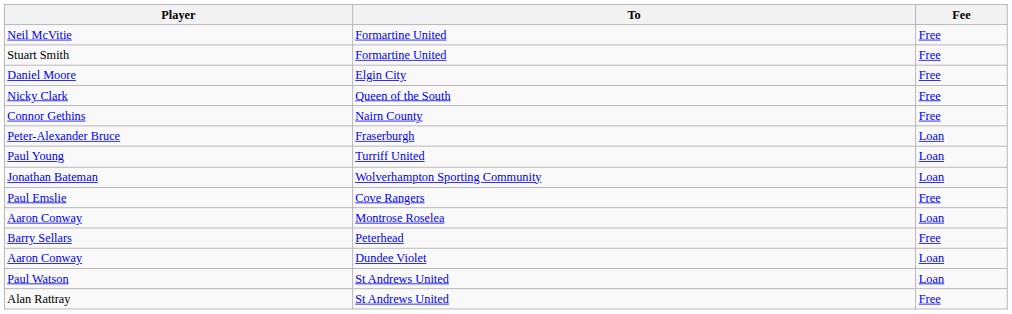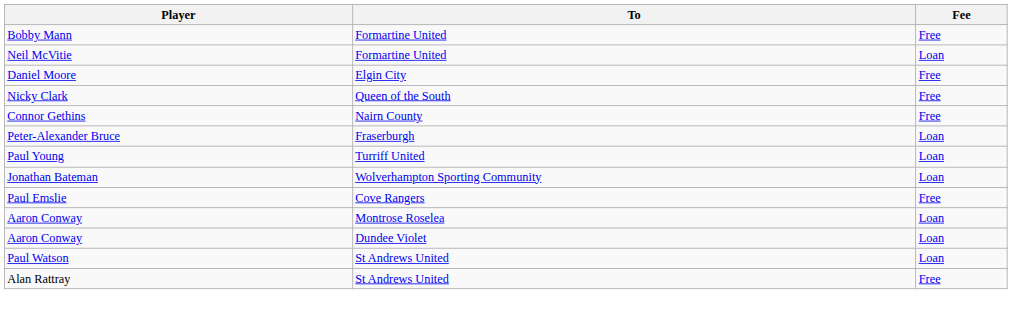 <table class="wikitable" style="text-align:center; font-size:95%;width:98%; text-align:left">
 <tr>
 <th>Player</th>
 <th>To</th>
 <th>Fee</th>
 </tr>
 <tr>
-<td> <a href='#'>Neil McVitie</a></td>
+<td> <a href='#'>Bobby Mann</a></td>
 <td> <a href='#'>Formartine United</a></td>
 <td><a href='#'>Free</a></td>
 </tr>
 <tr>
-<td> Stuart Smith</td>
+<td> <a href='#'>Neil McVitie</a></td>
 <td> <a href='#'>Formartine United</a></td>
-<td><a href='#'>Free</a></td>
+<td><a href='#'>Loan</a></td>
 </tr>
 <tr>
 <td>  <a href='#'>Daniel Moore</a></td>
 <td>  <a href='#'>Elgin City</a></td>
 <td><a href='#'>Free</a></td>
 </tr>
 <tr>
 <td> <a href='#'>Nicky Clark</a></td>
 <td> <a href='#'>Queen of the South</a></td>
 <td><a href='#'>Free</a></td>
 </tr>
 <tr>
 <td> <a href='#'>Connor Gethins</a></td>
 <td> <a href='#'>Nairn County</a></td>
 <td><a href='#'>Free</a></td>
 </tr>
 <tr>
 <td> <a href='#'>Peter-Alexander Bruce</a></td>
 <td> <a href='#'>Fraserburgh</a></td>
 <td><a href='#'>Loan</a></td>
 </tr>
 <tr>
 <td> <a href='#'>Paul Young</a></td>
 <td> <a href='#'>Turriff United</a></td>
 <td><a href='#'>Loan</a></td>
 </tr>
 <tr>
 <td> <a href='#'>Jonathan Bateman</a></td>
 <td> <a href='#'>Wolverhampton Sporting Community</a></td>
 <td><a href='#'>Loan</a></td>
 </tr>
 <tr>
 <td> <a href='#'>Paul Emslie</a></td>
 <td> <a href='#'>Cove Rangers</a></td>
 <td><a href='#'>Free</a></td>
 </tr>
 <tr>
 <td> <a href='#'>Aaron Conway</a></td>
 <td> <a href='#'>Montrose Roselea</a></td>
 <td><a href='#'>Loan</a></td>
 </tr>
 <tr>
-<td> <a href='#'>Barry Sellars</a></td>
-<td> <a href='#'>Peterhead</a></td>
-<td><a href='#'>Free</a></td>
-</tr>
-<tr>
 <td> <a href='#'>Aaron Conway</a></td>
 <td> <a href='#'>Dundee Violet</a></td>
 <td><a href='#'>Loan</a></td>
 </tr>
 <tr>
 <td> <a href='#'>Paul Watson</a></td>
 <td> <a href='#'>St Andrews United</a></td>
 <td><a href='#'>Loan</a></td>
 </tr>
 <tr>
 <td> Alan Rattray</td>
 <td> <a href='#'>St Andrews United</a></td>
 <td><a href='#'>Free</a></td>
 </tr>
 </table>
